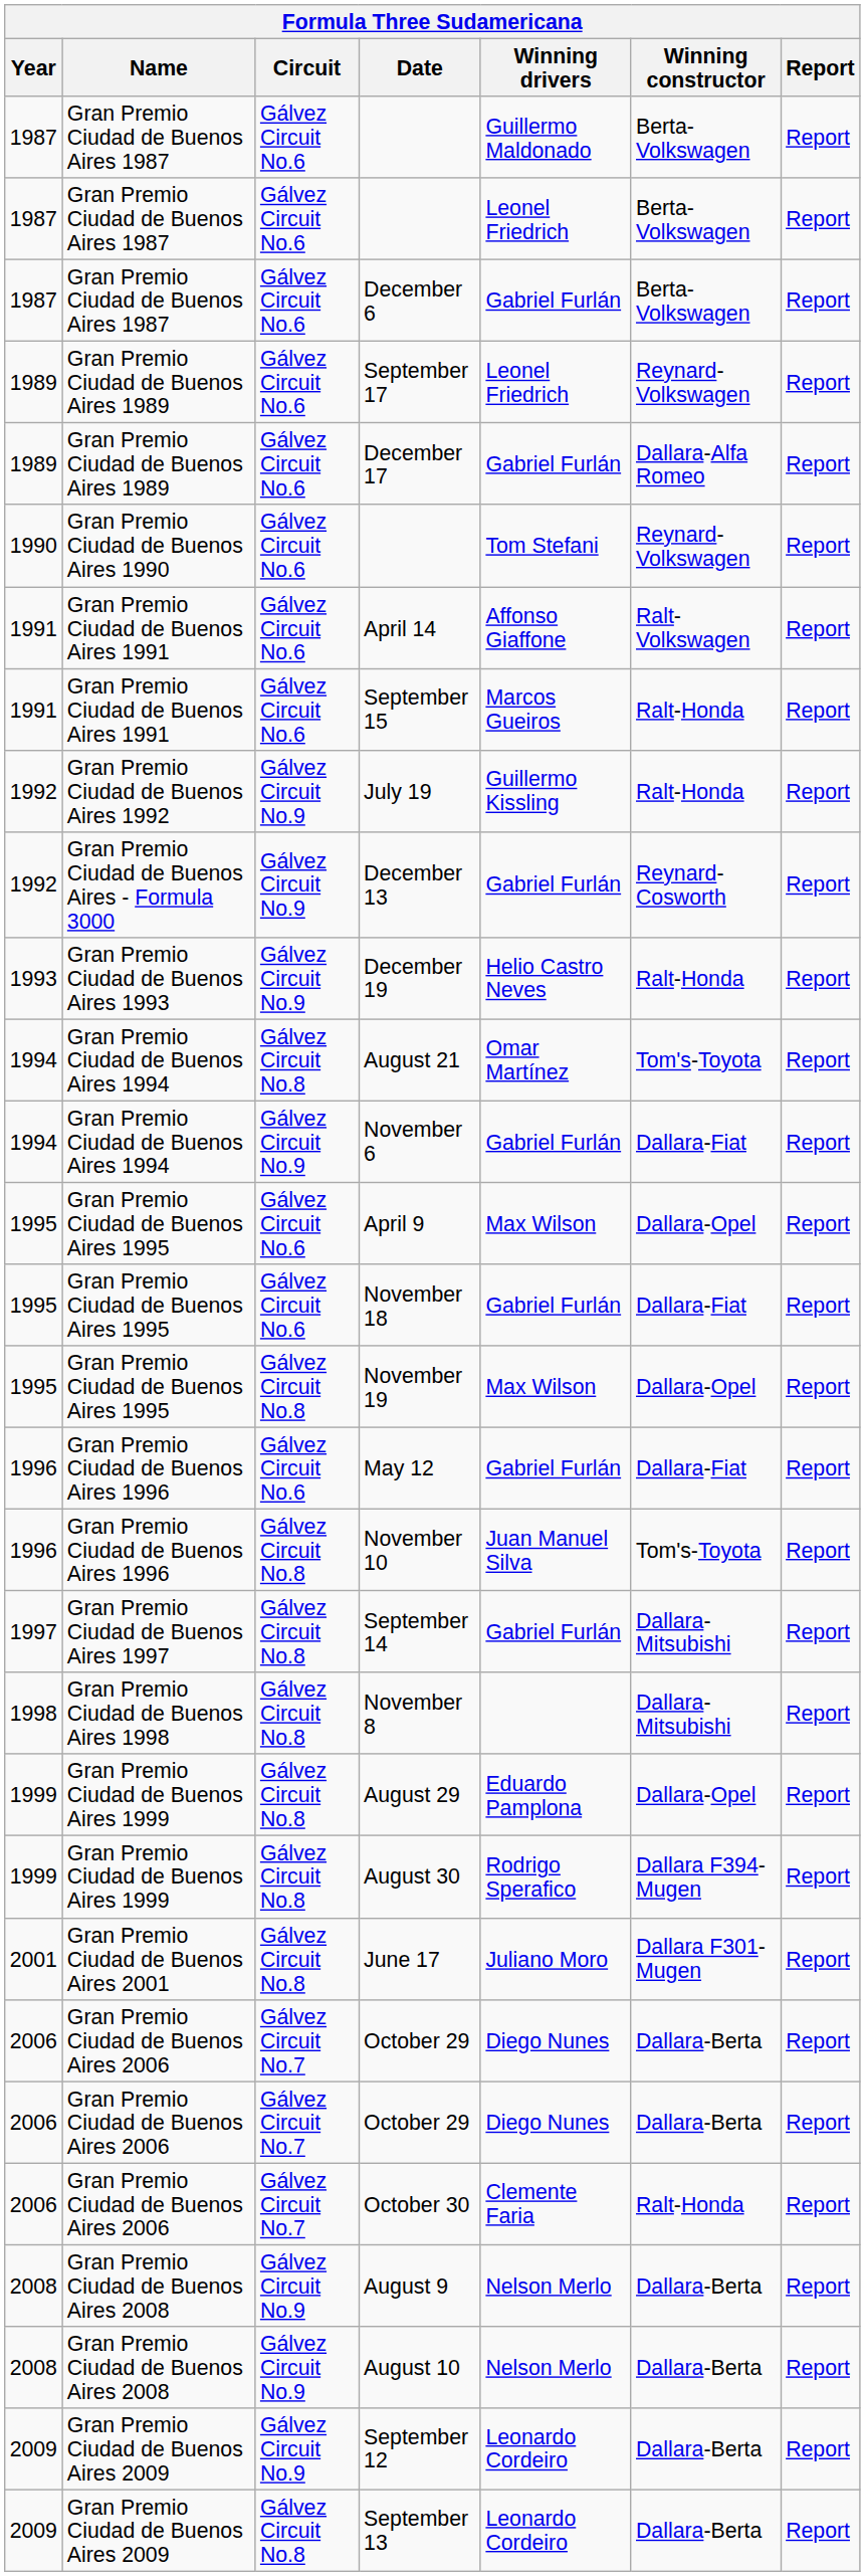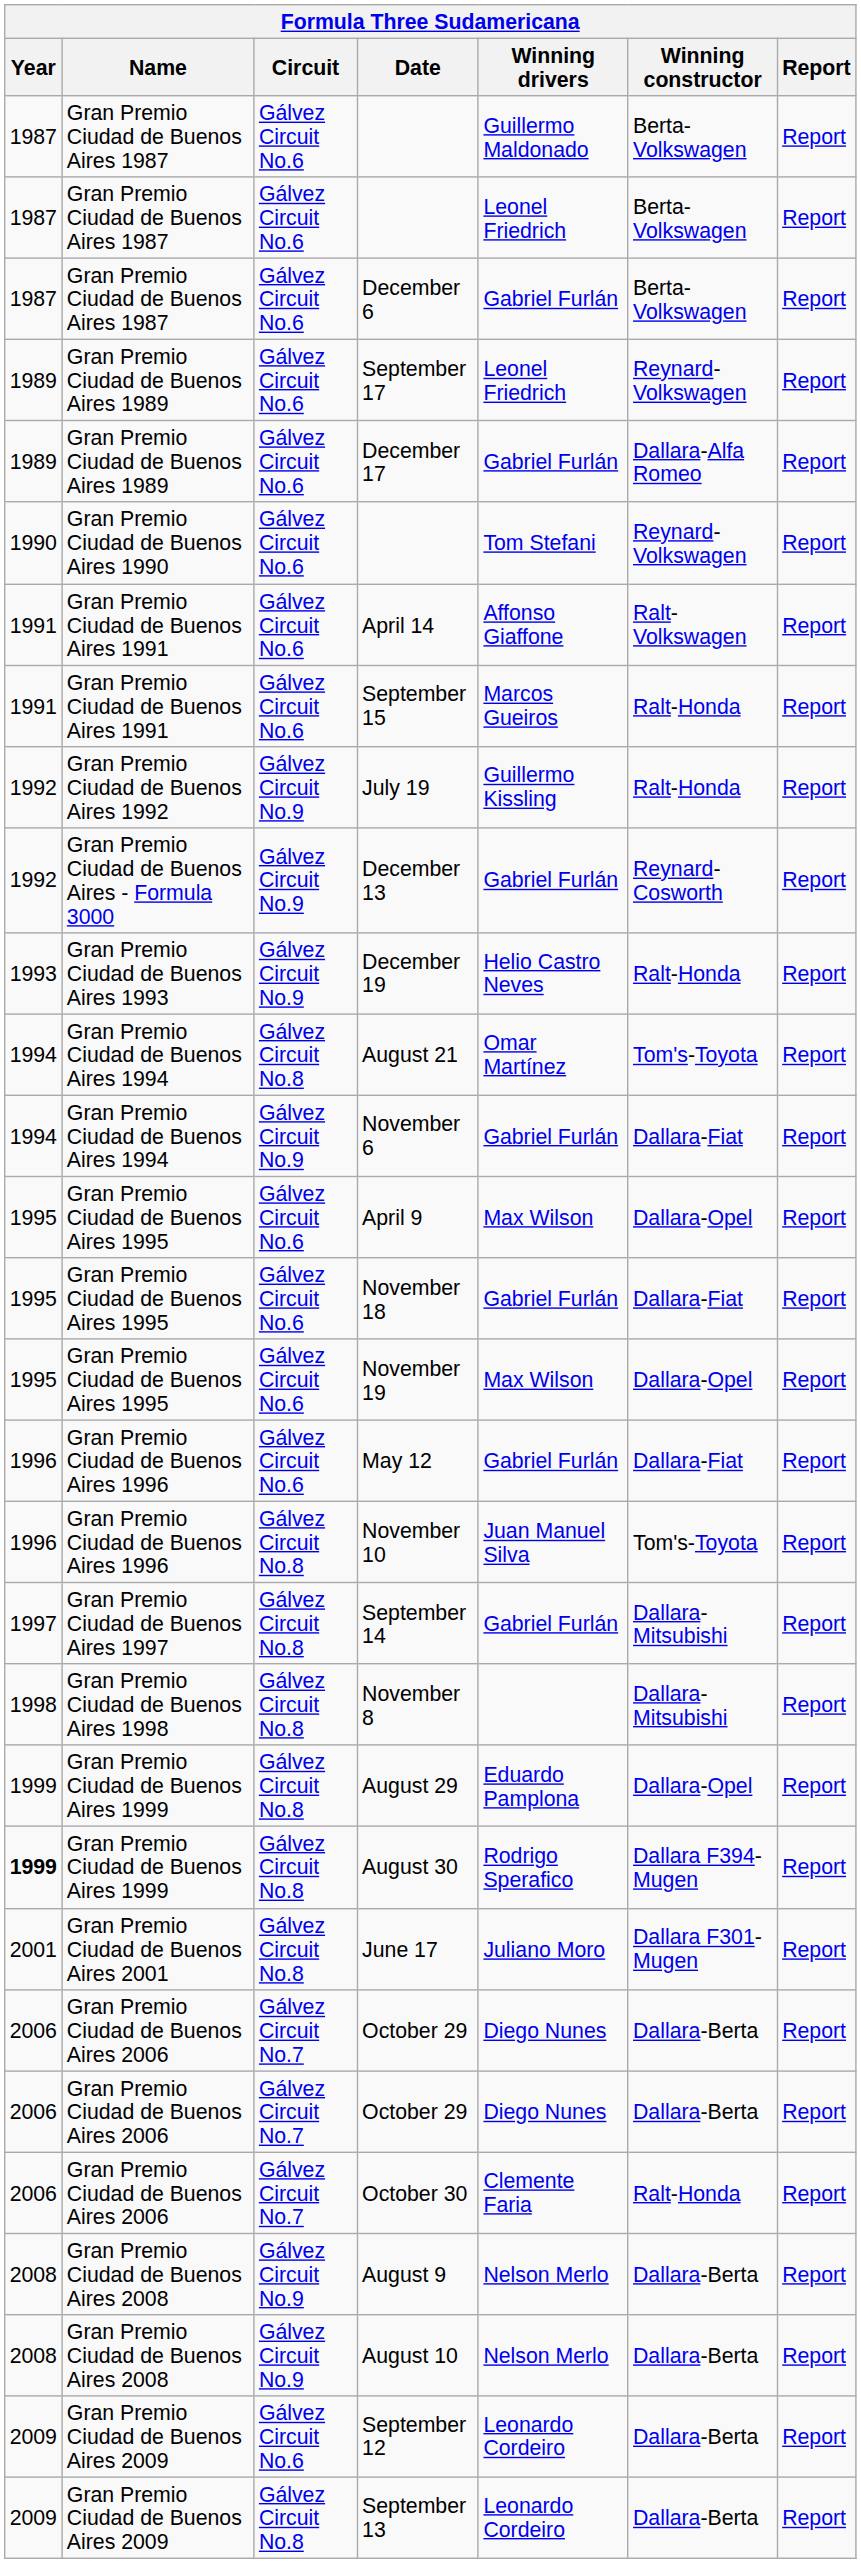 <table class="wikitable" style="font-size:95%">
 <tr>
 <th colspan=7><a href='#'>Formula Three Sudamericana</a></th>
 </tr>
 <tr>
 <th style="width:30px;">Year</th>
 <th style="width:360px;">Name</th>
 <th style="width:124px;">Circuit</th>
 <th style="width:96px;">Date</th>
 <th style="width:176px;">Winning drivers</th>
 <th style="width:146px;">Winning constructor</th>
 <th style="width:38px;">Report</th>
 </tr>
 <tr>
 <td>1987</td>
 <td> Gran Premio Ciudad de Buenos Aires 1987</td>
 <td><a href='#'>Gálvez Circuit No.6</a></td>
 <td></td>
 <td> <a href='#'>Guillermo Maldonado</a></td>
 <td>Berta-<a href='#'>Volkswagen</a></td>
 <td><a href='#'>Report</a></td>
 </tr>
 <tr>
 <td>1987</td>
 <td> Gran Premio Ciudad de Buenos Aires 1987</td>
 <td><a href='#'>Gálvez Circuit No.6</a></td>
 <td></td>
 <td> <a href='#'>Leonel Friedrich</a></td>
 <td>Berta-<a href='#'>Volkswagen</a></td>
 <td><a href='#'>Report</a></td>
 </tr>
 <tr>
 <td>1987</td>
 <td> Gran Premio Ciudad de Buenos Aires 1987</td>
 <td><a href='#'>Gálvez Circuit No.6</a></td>
 <td>December 6</td>
 <td> <a href='#'>Gabriel Furlán</a></td>
 <td>Berta-<a href='#'>Volkswagen</a></td>
 <td><a href='#'>Report</a></td>
 </tr>
 <tr>
 <td>1989</td>
 <td> Gran Premio Ciudad de Buenos Aires 1989</td>
 <td><a href='#'>Gálvez Circuit No.6</a></td>
 <td>September 17</td>
 <td> <a href='#'>Leonel Friedrich</a></td>
 <td><a href='#'>Reynard</a>-<a href='#'>Volkswagen</a></td>
 <td><a href='#'>Report</a></td>
 </tr>
 <tr>
 <td>1989</td>
 <td> Gran Premio Ciudad de Buenos Aires 1989</td>
 <td><a href='#'>Gálvez Circuit No.6</a></td>
 <td>December 17</td>
 <td> <a href='#'>Gabriel Furlán</a></td>
 <td><a href='#'>Dallara</a>-<a href='#'>Alfa Romeo</a></td>
 <td><a href='#'>Report</a></td>
 </tr>
 <tr>
 <td>1990</td>
 <td> Gran Premio Ciudad de Buenos Aires 1990</td>
 <td><a href='#'>Gálvez Circuit No.6</a></td>
 <td></td>
 <td> <a href='#'>Tom Stefani</a></td>
 <td><a href='#'>Reynard</a>-<a href='#'>Volkswagen</a></td>
 <td><a href='#'>Report</a></td>
 </tr>
 <tr>
 <td>1991</td>
 <td> Gran Premio Ciudad de Buenos Aires 1991</td>
 <td><a href='#'>Gálvez Circuit No.6</a></td>
 <td>April 14</td>
 <td> <a href='#'>Affonso Giaffone</a></td>
 <td><a href='#'>Ralt</a>-<a href='#'>Volkswagen</a></td>
 <td><a href='#'>Report</a></td>
 </tr>
 <tr>
 <td>1991</td>
 <td> Gran Premio Ciudad de Buenos Aires 1991</td>
 <td><a href='#'>Gálvez Circuit No.6</a></td>
 <td>September 15</td>
 <td> <a href='#'>Marcos Gueiros</a></td>
 <td><a href='#'>Ralt</a>-<a href='#'>Honda</a></td>
 <td><a href='#'>Report</a></td>
 </tr>
 <tr>
 <td>1992</td>
 <td> Gran Premio Ciudad de Buenos Aires 1992</td>
 <td><a href='#'>Gálvez Circuit No.9</a></td>
 <td>July 19</td>
 <td> <a href='#'>Guillermo Kissling</a></td>
 <td><a href='#'>Ralt</a>-<a href='#'>Honda</a></td>
 <td><a href='#'>Report</a></td>
 </tr>
 <tr>
 <td>1992</td>
 <td> Gran Premio Ciudad de Buenos Aires - <a href='#'>Formula 3000</a></td>
 <td><a href='#'>Gálvez Circuit No.9</a></td>
 <td>December 13</td>
 <td> <a href='#'>Gabriel Furlán</a></td>
 <td><a href='#'>Reynard</a>-<a href='#'>Cosworth</a></td>
 <td><a href='#'>Report</a></td>
 </tr>
 <tr>
 <td>1993</td>
 <td> Gran Premio Ciudad de Buenos Aires 1993</td>
 <td><a href='#'>Gálvez Circuit No.9</a></td>
 <td>December 19</td>
 <td> <a href='#'>Helio Castro Neves</a></td>
 <td><a href='#'>Ralt</a>-<a href='#'>Honda</a></td>
 <td><a href='#'>Report</a></td>
 </tr>
 <tr>
 <td>1994</td>
 <td> Gran Premio Ciudad de Buenos Aires 1994</td>
 <td><a href='#'>Gálvez Circuit No.8</a></td>
 <td>August 21</td>
 <td> <a href='#'>Omar Martínez</a></td>
 <td><a href='#'>Tom's</a>-<a href='#'>Toyota</a></td>
 <td><a href='#'>Report</a></td>
 </tr>
 <tr>
 <td>1994</td>
 <td> Gran Premio Ciudad de Buenos Aires 1994</td>
 <td><a href='#'>Gálvez Circuit No.9</a></td>
 <td>November 6</td>
 <td> <a href='#'>Gabriel Furlán</a></td>
 <td><a href='#'>Dallara</a>-<a href='#'>Fiat</a></td>
 <td><a href='#'>Report</a></td>
 </tr>
 <tr>
 <td>1995</td>
 <td> Gran Premio Ciudad de Buenos Aires 1995</td>
 <td><a href='#'>Gálvez Circuit No.6</a></td>
 <td>April 9</td>
 <td> <a href='#'>Max Wilson</a></td>
 <td><a href='#'>Dallara</a>-<a href='#'>Opel</a></td>
 <td><a href='#'>Report</a></td>
 </tr>
 <tr>
 <td>1995</td>
 <td> Gran Premio Ciudad de Buenos Aires 1995</td>
 <td><a href='#'>Gálvez Circuit No.6</a></td>
 <td>November 18</td>
 <td> <a href='#'>Gabriel Furlán</a></td>
 <td><a href='#'>Dallara</a>-<a href='#'>Fiat</a></td>
 <td><a href='#'>Report</a></td>
 </tr>
 <tr>
 <td>1995</td>
 <td> Gran Premio Ciudad de Buenos Aires 1995</td>
-<td><a href='#'>Gálvez Circuit No.8</a></td>
+<td><a href='#'>Gálvez Circuit No.6</a></td>
 <td>November 19</td>
 <td> <a href='#'>Max Wilson</a></td>
 <td><a href='#'>Dallara</a>-<a href='#'>Opel</a></td>
 <td><a href='#'>Report</a></td>
 </tr>
 <tr>
 <td>1996</td>
 <td> Gran Premio Ciudad de Buenos Aires 1996</td>
 <td><a href='#'>Gálvez Circuit No.6</a></td>
 <td>May 12</td>
 <td> <a href='#'>Gabriel Furlán</a></td>
 <td><a href='#'>Dallara</a>-<a href='#'>Fiat</a></td>
 <td><a href='#'>Report</a></td>
 </tr>
 <tr>
 <td>1996</td>
 <td> Gran Premio Ciudad de Buenos Aires 1996</td>
 <td><a href='#'>Gálvez Circuit No.8</a></td>
 <td>November 10</td>
 <td> <a href='#'>Juan Manuel Silva</a></td>
 <td>Tom's-<a href='#'>Toyota</a></td>
 <td><a href='#'>Report</a></td>
 </tr>
 <tr>
 <td>1997</td>
 <td> Gran Premio Ciudad de Buenos Aires 1997</td>
 <td><a href='#'>Gálvez Circuit No.8</a></td>
 <td>September 14</td>
 <td> <a href='#'>Gabriel Furlán</a></td>
 <td><a href='#'>Dallara</a>-<a href='#'>Mitsubishi</a></td>
 <td><a href='#'>Report</a></td>
 </tr>
 <tr>
 <td>1998</td>
 <td> Gran Premio Ciudad de Buenos Aires 1998</td>
 <td><a href='#'>Gálvez Circuit No.8</a></td>
 <td>November 8</td>
 <td> </td>
 <td><a href='#'>Dallara</a>-<a href='#'>Mitsubishi</a></td>
 <td><a href='#'>Report</a></td>
 </tr>
 <tr>
 <td>1999</td>
 <td> Gran Premio Ciudad de Buenos Aires 1999</td>
 <td><a href='#'>Gálvez Circuit No.8</a></td>
 <td>August 29</td>
 <td> <a href='#'>Eduardo Pamplona</a></td>
 <td><a href='#'>Dallara</a>-<a href='#'>Opel</a></td>
 <td><a href='#'>Report</a></td>
 </tr>
 <tr>
-<td>1999</td>
+<td><strong>1999</strong></td>
 <td> Gran Premio Ciudad de Buenos Aires 1999</td>
 <td><a href='#'>Gálvez Circuit No.8</a></td>
 <td>August 30</td>
 <td> <a href='#'>Rodrigo Sperafico</a></td>
 <td><a href='#'>Dallara F394</a>-<a href='#'>Mugen</a></td>
 <td><a href='#'>Report</a></td>
 </tr>
 <tr>
 <td>2001</td>
 <td> Gran Premio Ciudad de Buenos Aires 2001</td>
 <td><a href='#'>Gálvez Circuit No.8</a></td>
 <td>June 17</td>
 <td> <a href='#'>Juliano Moro</a></td>
 <td><a href='#'>Dallara F301</a>-<a href='#'>Mugen</a></td>
 <td><a href='#'>Report</a></td>
 </tr>
 <tr>
 <td>2006</td>
 <td> Gran Premio Ciudad de Buenos Aires 2006</td>
 <td><a href='#'>Gálvez Circuit No.7</a></td>
 <td>October 29</td>
 <td> <a href='#'>Diego Nunes</a></td>
 <td><a href='#'>Dallara</a>-Berta</td>
 <td><a href='#'>Report</a></td>
 </tr>
 <tr>
 <td>2006</td>
 <td> Gran Premio Ciudad de Buenos Aires 2006</td>
 <td><a href='#'>Gálvez Circuit No.7</a></td>
 <td>October 29</td>
 <td> <a href='#'>Diego Nunes</a></td>
 <td><a href='#'>Dallara</a>-Berta</td>
 <td><a href='#'>Report</a></td>
 </tr>
 <tr>
 <td>2006</td>
 <td> Gran Premio Ciudad de Buenos Aires 2006</td>
 <td><a href='#'>Gálvez Circuit No.7</a></td>
 <td>October 30</td>
 <td> <a href='#'>Clemente Faria</a></td>
 <td><a href='#'>Ralt</a>-<a href='#'>Honda</a></td>
 <td><a href='#'>Report</a></td>
 </tr>
 <tr>
 <td>2008</td>
 <td> Gran Premio Ciudad de Buenos Aires 2008</td>
 <td><a href='#'>Gálvez Circuit No.9</a></td>
 <td>August 9</td>
 <td> <a href='#'>Nelson Merlo</a></td>
 <td><a href='#'>Dallara</a>-Berta</td>
 <td><a href='#'>Report</a></td>
 </tr>
 <tr>
 <td>2008</td>
 <td> Gran Premio Ciudad de Buenos Aires 2008</td>
 <td><a href='#'>Gálvez Circuit No.9</a></td>
 <td>August 10</td>
 <td> <a href='#'>Nelson Merlo</a></td>
 <td><a href='#'>Dallara</a>-Berta</td>
 <td><a href='#'>Report</a></td>
 </tr>
 <tr>
 <td>2009</td>
 <td> Gran Premio Ciudad de Buenos Aires 2009</td>
-<td><a href='#'>Gálvez Circuit No.9</a></td>
+<td><a href='#'>Gálvez Circuit No.6</a></td>
 <td>September 12</td>
 <td> <a href='#'>Leonardo Cordeiro</a></td>
 <td><a href='#'>Dallara</a>-Berta</td>
 <td><a href='#'>Report</a></td>
 </tr>
 <tr>
 <td>2009</td>
 <td> Gran Premio Ciudad de Buenos Aires 2009</td>
 <td><a href='#'>Gálvez Circuit No.8</a></td>
 <td>September 13</td>
 <td> <a href='#'>Leonardo Cordeiro</a></td>
 <td><a href='#'>Dallara</a>-Berta</td>
 <td><a href='#'>Report</a></td>
 </tr>
 </table>
